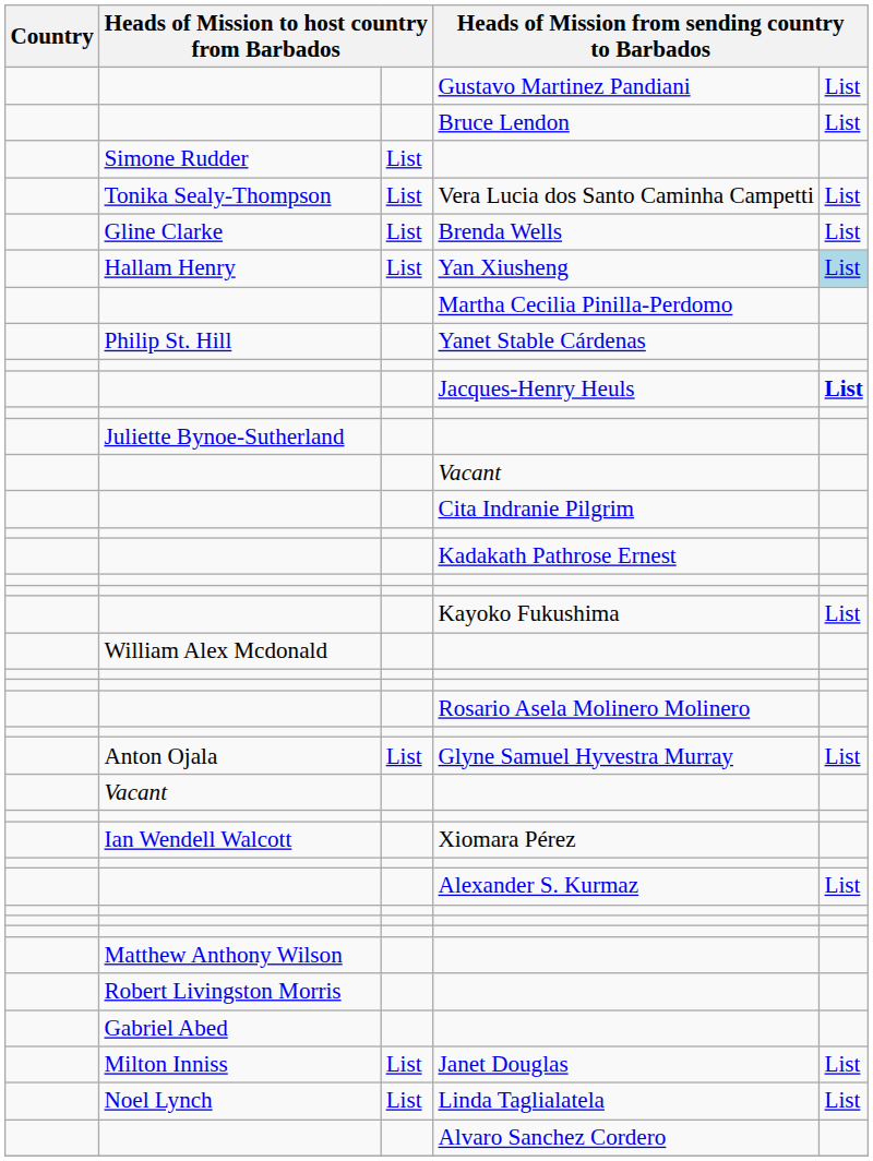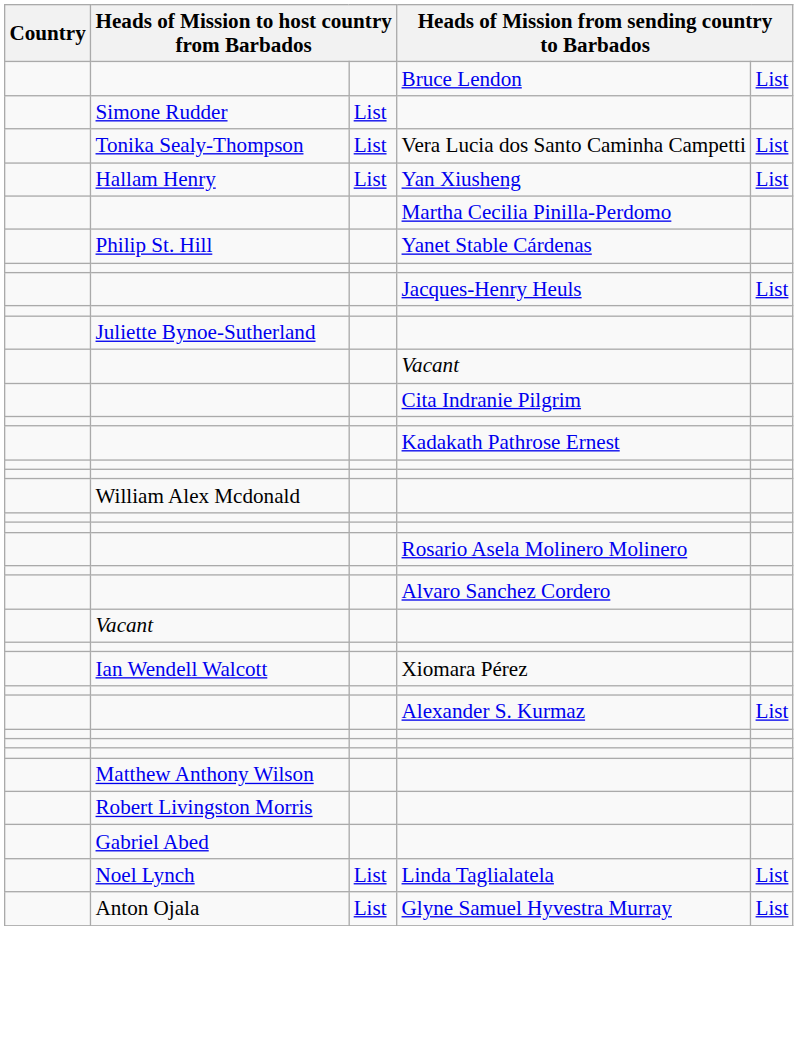 <table class="wikitable">
 <tr>
 <th>Country</th>
 <th colspan=2>Heads of Mission to host country<br>from Barbados</th>
 <th colspan=2>Heads of Mission from sending country<br>to Barbados</th>
-</tr>
-<tr>
-<td></td>
-<td></td>
-<td></td>
-<td><a href='#'>Gustavo Martinez Pandiani</a></td>
-<td><a href='#'>List</a></td>
 </tr>
 <tr>
 <td></td>
 <td></td>
 <td></td>
 <td><a href='#'>Bruce Lendon</a></td>
 <td><a href='#'>List</a></td>
 </tr>
 <tr>
 <td></td>
 <td><a href='#'>Simone Rudder</a></td>
 <td><a href='#'>List</a></td>
 <td></td>
 <td></td>
 </tr>
 <tr>
 <td></td>
 <td><a href='#'>Tonika Sealy-Thompson</a></td>
 <td><a href='#'>List</a></td>
 <td>Vera Lucia dos Santo Caminha Campetti</td>
 <td><a href='#'>List</a></td>
 </tr>
 <tr>
 <td></td>
-<td><a href='#'>Gline Clarke</a></td>
-<td><a href='#'>List</a></td>
-<td><a href='#'>Brenda Wells</a></td>
-<td><a href='#'>List</a></td>
-</tr>
-<tr>
-<td></td>
 <td><a href='#'>Hallam Henry</a></td>
 <td><a href='#'>List</a></td>
 <td><a href='#'>Yan Xiusheng</a></td>
-<td style="background: lightblue;"><a href='#'>List</a></td>
+<td><a href='#'>List</a></td>
 </tr>
 <tr>
 <td></td>
 <td></td>
 <td></td>
 <td><a href='#'>Martha Cecilia Pinilla-Perdomo</a></td>
 <td></td>
 </tr>
 <tr>
 <td></td>
 <td><a href='#'>Philip St. Hill</a></td>
 <td></td>
 <td><a href='#'>Yanet Stable Cárdenas</a></td>
 <td></td>
 </tr>
 <tr>
 <td></td>
 <td></td>
 <td></td>
 <td></td>
 <td></td>
 </tr>
 <tr>
 <td></td>
 <td></td>
 <td></td>
 <td><a href='#'>Jacques-Henry Heuls</a></td>
-<td><strong><a href='#'>List</a></strong></td>
+<td><a href='#'>List</a></td>
 </tr>
 <tr>
 <td></td>
 <td></td>
 <td></td>
 <td></td>
 <td></td>
 </tr>
 <tr>
 <td></td>
 <td><a href='#'>Juliette Bynoe-Sutherland</a></td>
 <td></td>
 <td></td>
 <td></td>
 </tr>
 <tr>
 <td></td>
 <td></td>
 <td></td>
 <td><em>Vacant</em></td>
 <td></td>
 </tr>
 <tr>
 <td></td>
 <td></td>
 <td></td>
 <td><a href='#'>Cita Indranie Pilgrim</a></td>
 <td></td>
 </tr>
 <tr>
 <td></td>
 <td></td>
 <td></td>
 <td></td>
 <td></td>
 </tr>
 <tr>
 <td></td>
 <td></td>
 <td></td>
 <td><a href='#'>Kadakath Pathrose Ernest</a></td>
 <td></td>
 </tr>
 <tr>
 <td></td>
 <td></td>
 <td></td>
 <td></td>
 <td></td>
 </tr>
 <tr>
 <td></td>
 <td></td>
 <td></td>
 <td></td>
 <td></td>
 </tr>
 <tr>
 <td></td>
-<td></td>
-<td></td>
-<td>Kayoko Fukushima</td>
-<td><a href='#'>List</a></td>
-</tr>
-<tr>
-<td></td>
 <td>William Alex Mcdonald</td>
 <td></td>
 <td></td>
 <td></td>
 </tr>
 <tr>
 <td></td>
 <td></td>
 <td></td>
 <td></td>
 <td></td>
 </tr>
 <tr>
 <td></td>
 <td></td>
 <td></td>
 <td></td>
 <td></td>
 </tr>
 <tr>
 <td></td>
 <td></td>
 <td></td>
 <td><a href='#'>Rosario Asela Molinero Molinero</a></td>
 <td></td>
 </tr>
 <tr>
 <td></td>
 <td></td>
 <td></td>
 <td></td>
 <td></td>
 </tr>
 <tr>
 <td></td>
-<td>Anton Ojala</td>
-<td><a href='#'>List</a></td>
-<td><a href='#'>Glyne Samuel Hyvestra Murray</a></td>
-<td><a href='#'>List</a></td>
+<td></td>
+<td></td>
+<td><a href='#'>Alvaro Sanchez Cordero</a></td>
+<td></td>
 </tr>
 <tr>
 <td></td>
 <td><em>Vacant</em></td>
 <td></td>
 <td></td>
 <td></td>
 </tr>
 <tr>
 <td></td>
 <td></td>
 <td></td>
 <td></td>
 <td></td>
 </tr>
 <tr>
 <td></td>
 <td><a href='#'>Ian Wendell Walcott</a></td>
 <td></td>
 <td>Xiomara Pérez</td>
 <td></td>
 </tr>
 <tr>
 <td></td>
 <td></td>
 <td></td>
 <td></td>
 <td></td>
 </tr>
 <tr>
 <td></td>
 <td></td>
 <td></td>
 <td><a href='#'>Alexander S. Kurmaz</a></td>
 <td><a href='#'>List</a></td>
 </tr>
 <tr>
 <td></td>
 <td></td>
 <td></td>
 <td></td>
 <td></td>
 </tr>
 <tr>
 <td></td>
 <td></td>
 <td></td>
 <td></td>
 <td></td>
 </tr>
 <tr>
 <td></td>
 <td></td>
 <td></td>
 <td></td>
 <td></td>
 </tr>
 <tr>
 <td></td>
 <td><a href='#'>Matthew Anthony Wilson</a></td>
 <td></td>
 <td></td>
 <td></td>
 </tr>
 <tr>
 <td></td>
 <td><a href='#'>Robert Livingston Morris</a></td>
 <td></td>
 <td></td>
 <td></td>
 </tr>
 <tr>
 <td></td>
 <td><a href='#'>Gabriel Abed</a></td>
 <td></td>
 <td></td>
 <td></td>
 </tr>
 <tr>
 <td></td>
-<td><a href='#'>Milton Inniss</a></td>
-<td><a href='#'>List</a></td>
-<td><a href='#'>Janet Douglas</a></td>
-<td><a href='#'>List</a></td>
-</tr>
-<tr>
-<td></td>
 <td><a href='#'>Noel Lynch</a></td>
 <td><a href='#'>List</a></td>
 <td><a href='#'>Linda Taglialatela</a></td>
 <td><a href='#'>List</a></td>
 </tr>
 <tr>
 <td></td>
-<td></td>
-<td></td>
-<td><a href='#'>Alvaro Sanchez Cordero</a></td>
-<td></td>
+<td>Anton Ojala</td>
+<td><a href='#'>List</a></td>
+<td><a href='#'>Glyne Samuel Hyvestra Murray</a></td>
+<td><a href='#'>List</a></td>
 </tr>
 <tr>
 </tr>
 </table>
